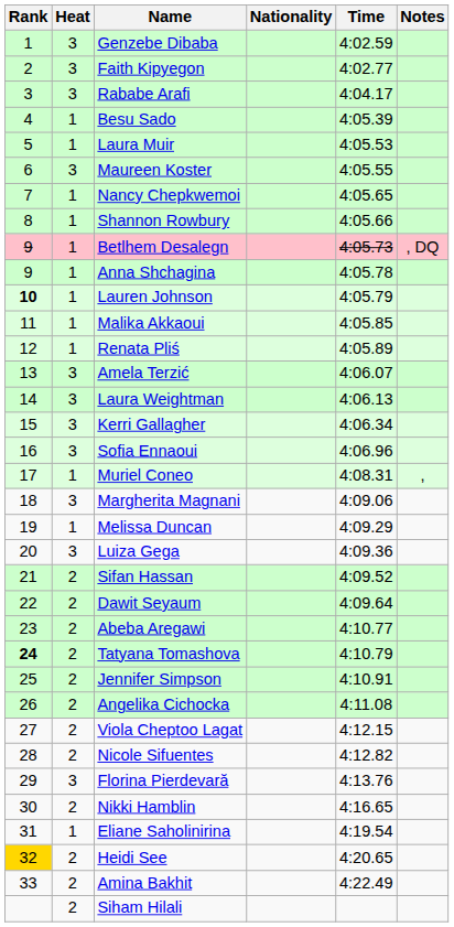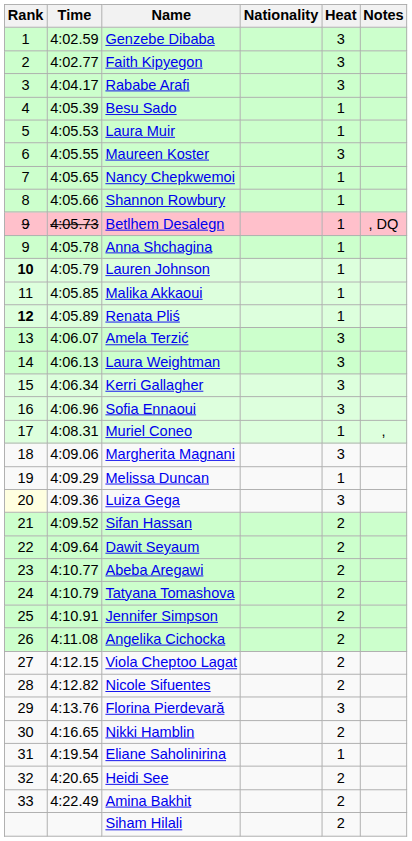 <table class="wikitable sortable" style="text-align:center">
 <tr>
 <th>Rank</th>
-<th>Heat</th>
+<th>Time</th>
 <th>Name</th>
 <th>Nationality</th>
-<th>Time</th>
+<th>Heat</th>
 <th>Notes</th>
 </tr>
 <tr bgcolor=ccffcc>
 <td>1</td>
-<td>3</td>
+<td>4:02.59</td>
 <td align=left><a href='#'>Genzebe Dibaba</a></td>
 <td align=left></td>
-<td>4:02.59</td>
+<td>3</td>
 <td></td>
 </tr>
 <tr bgcolor=ccffcc>
 <td>2</td>
-<td>3</td>
+<td>4:02.77</td>
 <td align=left><a href='#'>Faith Kipyegon</a></td>
 <td align=left></td>
-<td>4:02.77</td>
+<td>3</td>
 <td></td>
 </tr>
 <tr bgcolor=ccffcc>
 <td>3</td>
-<td>3</td>
+<td>4:04.17</td>
 <td align=left><a href='#'>Rababe Arafi</a></td>
 <td align=left></td>
-<td>4:04.17</td>
+<td>3</td>
 <td></td>
 </tr>
 <tr bgcolor=ccffcc>
 <td>4</td>
-<td>1</td>
+<td>4:05.39</td>
 <td align=left><a href='#'>Besu Sado</a></td>
 <td align=left></td>
-<td>4:05.39</td>
+<td>1</td>
 <td></td>
 </tr>
 <tr bgcolor=ccffcc>
 <td>5</td>
-<td>1</td>
+<td>4:05.53</td>
 <td align=left><a href='#'>Laura Muir</a></td>
 <td align=left></td>
-<td>4:05.53</td>
+<td>1</td>
 <td></td>
 </tr>
 <tr bgcolor=ccffcc>
 <td>6</td>
-<td>3</td>
+<td>4:05.55</td>
 <td align=left><a href='#'>Maureen Koster</a></td>
 <td align=left></td>
-<td>4:05.55</td>
+<td>3</td>
 <td></td>
 </tr>
 <tr bgcolor=ccffcc>
 <td>7</td>
-<td>1</td>
+<td>4:05.65</td>
 <td align=left><a href='#'>Nancy Chepkwemoi</a></td>
 <td align=left></td>
-<td>4:05.65</td>
+<td>1</td>
 <td></td>
 </tr>
 <tr bgcolor=ccffcc>
 <td>8</td>
-<td>1</td>
+<td>4:05.66</td>
 <td align=left><a href='#'>Shannon Rowbury</a></td>
 <td align=left></td>
-<td>4:05.66</td>
+<td>1</td>
 <td></td>
 </tr>
 <tr bgcolor=pink>
 <td><s>9 </s></td>
-<td>1</td>
+<td><s>4:05.73 </s></td>
 <td align=left><a href='#'>Betlhem Desalegn</a></td>
 <td align=left></td>
-<td><s>4:05.73 </s></td>
+<td>1</td>
 <td>, DQ</td>
 </tr>
 <tr bgcolor=ccffcc>
 <td>9</td>
-<td>1</td>
+<td>4:05.78</td>
 <td align=left><a href='#'>Anna Shchagina</a></td>
 <td align=left></td>
-<td>4:05.78</td>
+<td>1</td>
 <td></td>
 </tr>
 <tr bgcolor=ddffdd>
 <td><strong>10</strong></td>
-<td>1</td>
+<td>4:05.79</td>
 <td align=left><a href='#'>Lauren Johnson</a></td>
 <td align=left></td>
-<td>4:05.79</td>
+<td>1</td>
 <td></td>
 </tr>
 <tr bgcolor=ddffdd>
 <td>11</td>
-<td>1</td>
+<td>4:05.85</td>
 <td align=left><a href='#'>Malika Akkaoui</a></td>
 <td align=left></td>
-<td>4:05.85</td>
+<td>1</td>
 <td></td>
 </tr>
 <tr bgcolor=ddffdd>
-<td>12</td>
-<td>1</td>
+<td><strong>12</strong></td>
+<td>4:05.89</td>
 <td align=left><a href='#'>Renata Pliś</a></td>
 <td align=left></td>
-<td>4:05.89</td>
+<td>1</td>
 <td></td>
 </tr>
 <tr bgcolor=ccffcc>
 <td>13</td>
-<td>3</td>
+<td>4:06.07</td>
 <td align=left><a href='#'>Amela Terzić</a></td>
 <td align=left></td>
-<td>4:06.07</td>
+<td>3</td>
 <td></td>
 </tr>
 <tr bgcolor=ccffcc>
 <td>14</td>
-<td>3</td>
+<td>4:06.13</td>
 <td align=left><a href='#'>Laura Weightman</a></td>
 <td align=left></td>
-<td>4:06.13</td>
+<td>3</td>
 <td></td>
 </tr>
 <tr bgcolor=ddffdd>
 <td>15</td>
-<td>3</td>
+<td>4:06.34</td>
 <td align=left><a href='#'>Kerri Gallagher</a></td>
 <td align=left></td>
-<td>4:06.34</td>
+<td>3</td>
 <td></td>
 </tr>
 <tr bgcolor=ddffdd>
 <td>16</td>
-<td>3</td>
+<td>4:06.96</td>
 <td align=left><a href='#'>Sofia Ennaoui</a></td>
 <td align=left></td>
-<td>4:06.96</td>
+<td>3</td>
 <td></td>
 </tr>
 <tr bgcolor=ddffdd>
 <td>17</td>
-<td>1</td>
+<td>4:08.31</td>
 <td align=left><a href='#'>Muriel Coneo</a></td>
 <td align=left></td>
-<td>4:08.31</td>
+<td>1</td>
 <td>, </td>
 </tr>
 <tr>
 <td>18</td>
-<td>3</td>
+<td>4:09.06</td>
 <td align=left><a href='#'>Margherita Magnani</a></td>
 <td align=left></td>
-<td>4:09.06</td>
+<td>3</td>
 <td></td>
 </tr>
 <tr>
 <td>19</td>
-<td>1</td>
+<td>4:09.29</td>
 <td align=left><a href='#'>Melissa Duncan</a></td>
 <td align=left></td>
-<td>4:09.29</td>
+<td>1</td>
 <td></td>
 </tr>
 <tr>
-<td>20</td>
-<td>3</td>
+<td style="background: lightyellow;">20</td>
+<td>4:09.36</td>
 <td align=left><a href='#'>Luiza Gega</a></td>
 <td align=left></td>
-<td>4:09.36</td>
+<td>3</td>
 <td></td>
 </tr>
 <tr bgcolor=ccffcc>
 <td>21</td>
-<td>2</td>
+<td>4:09.52</td>
 <td align=left><a href='#'>Sifan Hassan</a></td>
 <td align=left></td>
-<td>4:09.52</td>
+<td>2</td>
 <td></td>
 </tr>
 <tr bgcolor=ccffcc>
 <td>22</td>
-<td>2</td>
+<td>4:09.64</td>
 <td align=left><a href='#'>Dawit Seyaum</a></td>
 <td align=left></td>
-<td>4:09.64</td>
+<td>2</td>
 <td></td>
 </tr>
 <tr bgcolor=ccffcc>
 <td>23</td>
-<td>2</td>
+<td>4:10.77</td>
 <td align=left><a href='#'>Abeba Aregawi</a></td>
 <td align=left></td>
-<td>4:10.77</td>
+<td>2</td>
 <td></td>
 </tr>
 <tr bgcolor=ccffcc>
-<td><strong>24</strong></td>
-<td>2</td>
+<td>24</td>
+<td>4:10.79</td>
 <td align=left><a href='#'>Tatyana Tomashova</a></td>
 <td align=left></td>
-<td>4:10.79</td>
+<td>2</td>
 <td></td>
 </tr>
 <tr bgcolor=ccffcc>
 <td>25</td>
-<td>2</td>
+<td>4:10.91</td>
 <td align=left><a href='#'>Jennifer Simpson</a></td>
 <td align=left></td>
-<td>4:10.91</td>
+<td>2</td>
 <td></td>
 </tr>
 <tr bgcolor=ccffcc>
 <td>26</td>
-<td>2</td>
+<td>4:11.08</td>
 <td align=left><a href='#'>Angelika Cichocka</a></td>
 <td align=left></td>
-<td>4:11.08</td>
+<td>2</td>
 <td></td>
 </tr>
 <tr>
 <td>27</td>
-<td>2</td>
+<td>4:12.15</td>
 <td align=left><a href='#'>Viola Cheptoo Lagat</a></td>
 <td align=left></td>
-<td>4:12.15</td>
+<td>2</td>
 <td></td>
 </tr>
 <tr>
 <td>28</td>
-<td>2</td>
+<td>4:12.82</td>
 <td align=left><a href='#'>Nicole Sifuentes</a></td>
 <td align=left></td>
-<td>4:12.82</td>
+<td>2</td>
 <td></td>
 </tr>
 <tr>
 <td>29</td>
-<td>3</td>
+<td>4:13.76</td>
 <td align=left><a href='#'>Florina Pierdevară</a></td>
 <td align=left></td>
-<td>4:13.76</td>
+<td>3</td>
 <td></td>
 </tr>
 <tr>
 <td>30</td>
-<td>2</td>
+<td>4:16.65</td>
 <td align=left><a href='#'>Nikki Hamblin</a></td>
 <td align=left></td>
-<td>4:16.65</td>
+<td>2</td>
 <td></td>
 </tr>
 <tr>
 <td>31</td>
-<td>1</td>
+<td>4:19.54</td>
 <td align=left><a href='#'>Eliane Saholinirina</a></td>
 <td align=left></td>
-<td>4:19.54</td>
+<td>1</td>
 <td></td>
 </tr>
 <tr>
-<td style="background: gold;">32</td>
-<td>2</td>
+<td>32</td>
+<td>4:20.65</td>
 <td align=left><a href='#'>Heidi See</a></td>
 <td align=left></td>
-<td>4:20.65</td>
+<td>2</td>
 <td></td>
 </tr>
 <tr>
 <td>33</td>
-<td>2</td>
+<td>4:22.49</td>
 <td align=left><a href='#'>Amina Bakhit</a></td>
 <td align=left></td>
-<td>4:22.49</td>
+<td>2</td>
 <td></td>
 </tr>
 <tr>
 <td></td>
-<td>2</td>
+<td></td>
 <td align=left><a href='#'>Siham Hilali</a></td>
 <td align=left></td>
-<td></td>
+<td>2</td>
 <td></td>
 </tr>
 </table>
